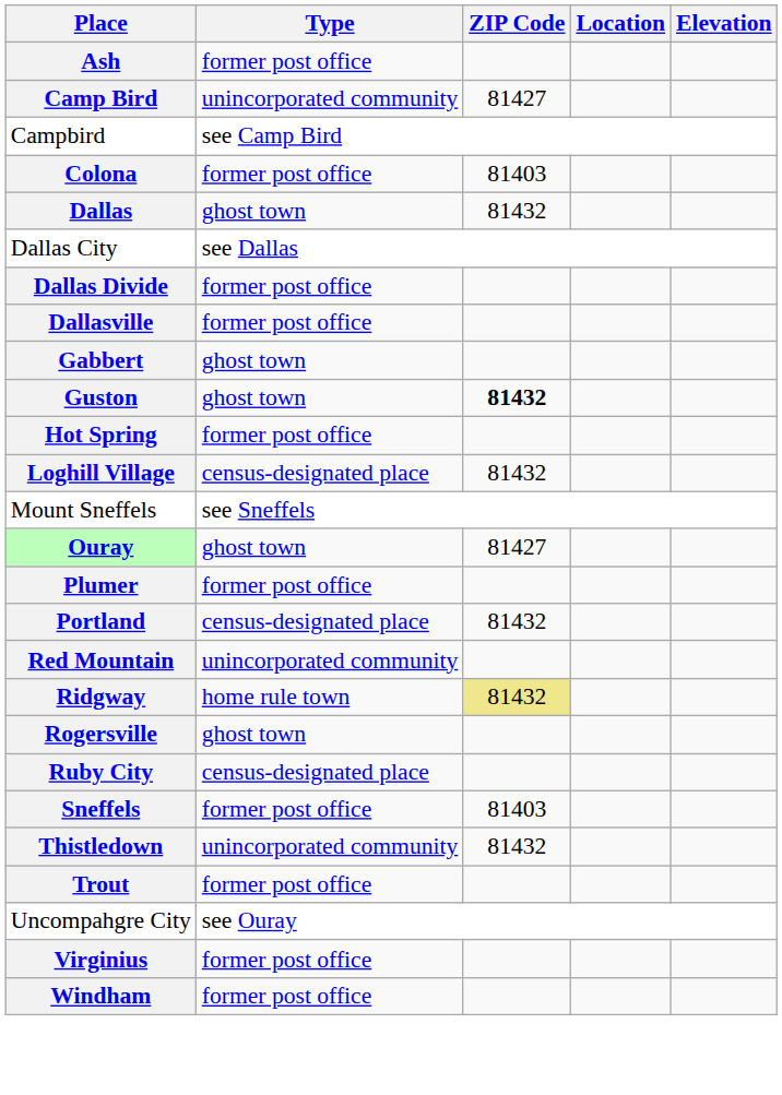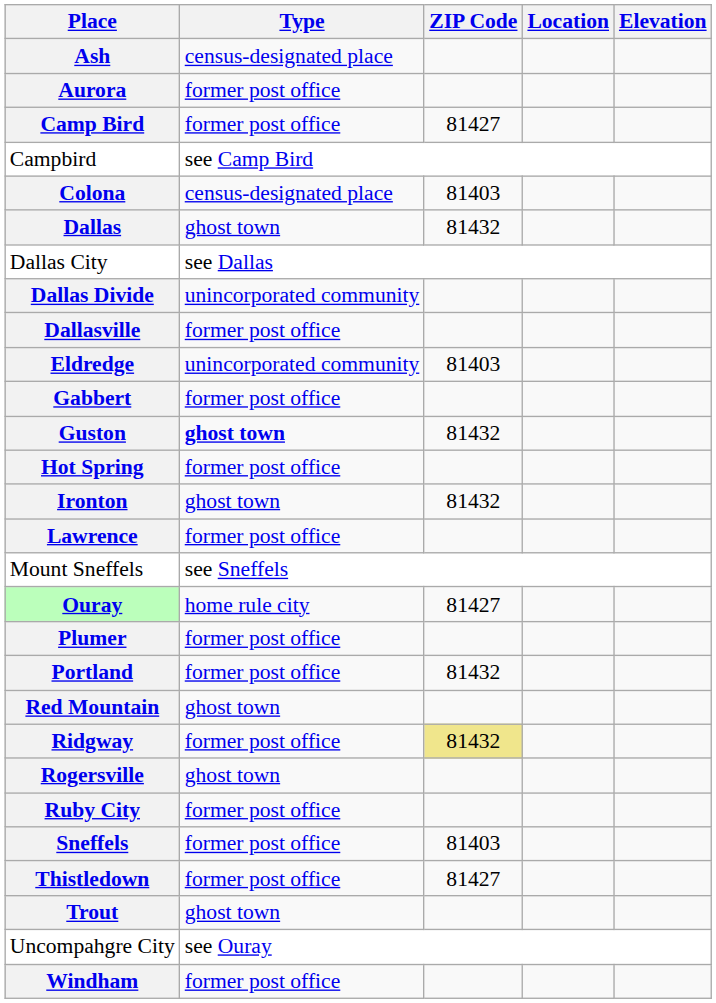 <table class="wikitable sortable  plainrowheaders" style="margin:auto;">
 <tr>
 <th scope=col><a href='#'>Place</a></th>
 <th scope=col><a href='#'>Type</a></th>
 <th scope=col><a href='#'>ZIP Code</a></th>
 <th scope=col><a href='#'>Location</a></th>
 <th scope=col><a href='#'>Elevation</a></th>
 </tr>
 <tr>
 <th scope=row><a href='#'>Ash</a></th>
+<td><a href='#'>census-designated place</a></td>
+<td align=center></td>
+<td></td>
+<td></td>
+</tr>
+<tr>
+<th scope=row><a href='#'>Aurora</a></th>
 <td><a href='#'>former post office</a></td>
 <td align=center></td>
 <td></td>
 <td></td>
 </tr>
 <tr>
 <th scope=row><a href='#'>Camp Bird</a></th>
-<td><a href='#'>unincorporated community</a></td>
+<td><a href='#'>former post office</a></td>
 <td align=center>81427</td>
 <td></td>
 <td align=right></td>
 </tr>
 <tr bgcolor=white>
 <td>Campbird</td>
 <td colspan=4>see <a href='#'>Camp Bird</a></td>
 </tr>
 <tr>
 <th scope=row><a href='#'>Colona</a></th>
-<td><a href='#'>former post office</a></td>
+<td><a href='#'>census-designated place</a></td>
 <td align=center>81403</td>
 <td></td>
 <td align=right></td>
 </tr>
 <tr>
 <th scope=row><a href='#'>Dallas</a></th>
 <td><a href='#'>ghost town</a></td>
 <td align=center>81432</td>
 <td></td>
 <td align=right></td>
 </tr>
 <tr bgcolor=white>
 <td>Dallas City</td>
 <td colspan=4>see <a href='#'>Dallas</a></td>
 </tr>
 <tr>
 <th scope=row><a href='#'>Dallas Divide</a></th>
-<td><a href='#'>former post office</a></td>
+<td><a href='#'>unincorporated community</a></td>
 <td align=center></td>
 <td></td>
 <td></td>
 </tr>
 <tr>
 <th scope=row><a href='#'>Dallasville</a></th>
 <td><a href='#'>former post office</a></td>
 <td align=center></td>
 <td></td>
 <td></td>
 </tr>
 <tr>
+<th scope=row><a href='#'>Eldredge</a></th>
+<td><a href='#'>unincorporated community</a></td>
+<td align=center>81403</td>
+<td></td>
+<td align=right></td>
+</tr>
+<tr>
 <th scope=row><a href='#'>Gabbert</a></th>
-<td><a href='#'>ghost town</a></td>
+<td><a href='#'>former post office</a></td>
 <td align=center></td>
 <td></td>
 <td></td>
 </tr>
 <tr>
 <th scope=row><a href='#'>Guston</a></th>
-<td><a href='#'>ghost town</a></td>
-<td align=center><strong>81432</strong></td>
+<td><strong><a href='#'>ghost town</a></strong></td>
+<td align=center>81432</td>
 <td></td>
 <td align=right></td>
 </tr>
 <tr>
 <th scope=row><a href='#'>Hot Spring</a></th>
 <td><a href='#'>former post office</a></td>
 <td align=center></td>
 <td></td>
 <td></td>
 </tr>
 <tr>
-<th scope=row><a href='#'>Loghill Village</a></th>
-<td><a href='#'>census-designated place</a></td>
+<th scope=row><a href='#'>Ironton</a></th>
+<td><a href='#'>ghost town</a></td>
 <td align=center>81432</td>
 <td></td>
 <td align=right></td>
+</tr>
+<tr>
+<th scope=row><a href='#'>Lawrence</a></th>
+<td><a href='#'>former post office</a></td>
+<td align=center></td>
+<td></td>
+<td></td>
 </tr>
 <tr bgcolor=white>
 <td>Mount Sneffels</td>
 <td colspan=4>see <a href='#'>Sneffels</a></td>
 </tr>
 <tr>
 <th scope=row style="background:#BBFFBB;"><a href='#'>Ouray</a></th>
-<td><a href='#'>ghost town</a></td>
+<td><a href='#'>home rule city</a></td>
 <td align=center>81427</td>
 <td></td>
 <td align=right></td>
 </tr>
 <tr>
 <th scope=row><a href='#'>Plumer</a></th>
 <td><a href='#'>former post office</a></td>
 <td align=center></td>
 <td></td>
 <td></td>
 </tr>
 <tr>
 <th scope=row><a href='#'>Portland</a></th>
-<td><a href='#'>census-designated place</a></td>
+<td><a href='#'>former post office</a></td>
 <td align=center>81432</td>
 <td></td>
 <td></td>
 </tr>
 <tr>
 <th scope=row><a href='#'>Red Mountain</a></th>
-<td><a href='#'>unincorporated community</a></td>
+<td><a href='#'>ghost town</a></td>
 <td align=center></td>
 <td></td>
 <td></td>
 </tr>
 <tr>
 <th scope=row><a href='#'>Ridgway</a></th>
-<td><a href='#'>home rule town</a></td>
+<td><a href='#'>former post office</a></td>
 <td align=center style="background: khaki;">81432</td>
 <td></td>
 <td align=right></td>
 </tr>
 <tr>
 <th scope=row><a href='#'>Rogersville</a></th>
 <td><a href='#'>ghost town</a></td>
 <td align=center></td>
 <td></td>
 <td></td>
 </tr>
 <tr>
 <th scope=row><a href='#'>Ruby City</a></th>
-<td><a href='#'>census-designated place</a></td>
+<td><a href='#'>former post office</a></td>
 <td align=center></td>
 <td></td>
 <td></td>
 </tr>
 <tr>
 <th scope=row><a href='#'>Sneffels</a></th>
 <td><a href='#'>former post office</a></td>
 <td align=center>81403</td>
 <td></td>
 <td align=right></td>
 </tr>
 <tr>
 <th scope=row><a href='#'>Thistledown</a></th>
-<td><a href='#'>unincorporated community</a></td>
-<td align=center>81432</td>
+<td><a href='#'>former post office</a></td>
+<td align=center>81427</td>
 <td></td>
 <td align=right></td>
 </tr>
 <tr>
 <th scope=row><a href='#'>Trout</a></th>
-<td><a href='#'>former post office</a></td>
+<td><a href='#'>ghost town</a></td>
 <td align=center></td>
 <td></td>
 <td></td>
 </tr>
 <tr bgcolor=white>
 <td>Uncompahgre City</td>
 <td colspan=4>see <a href='#'>Ouray</a></td>
 </tr>
 <tr>
-<th scope=row><a href='#'>Virginius</a></th>
-<td><a href='#'>former post office</a></td>
-<td align=center></td>
-<td></td>
-<td></td>
-</tr>
-<tr>
 <th scope=row><a href='#'>Windham</a></th>
 <td><a href='#'>former post office</a></td>
 <td align=center></td>
 <td></td>
 <td></td>
 </tr>
 </table>
